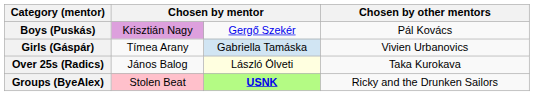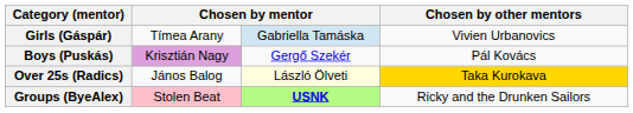 <table class="wikitable" style="text-align:center">
 <tr>
 <th spope="col" style="width:150px;">Category (mentor)</th>
 <th scope="col" colspan="2" style="width:300px;">Chosen by mentor</th>
 <th style="width:300px;">Chosen by other mentors</th>
+</tr>
+<tr>
+<th scope="col">Girls (Gáspár)</th>
+<td>Tímea Arany</td>
+<td bgcolor="#d1e5f3">Gabriella Tamáska</td>
+<td>Vivien Urbanovics</td>
 </tr>
 <tr>
 <th scope="col">Boys (Puskás)</th>
 <td bgcolor="#DDA0DD">Krisztián Nagy</td>
 <td><a href='#'>Gergő Szekér</a></td>
 <td>Pál Kovács</td>
 </tr>
 <tr>
-<th scope="col">Girls (Gáspár)</th>
-<td>Tímea Arany</td>
-<td bgcolor="#d1e5f3">Gabriella Tamáska</td>
-<td>Vivien Urbanovics</td>
-</tr>
-<tr>
 <th scope="col">Over 25s (Radics)</th>
 <td>János Balog</td>
 <td style="background: lightyellow;">László Ölveti</td>
-<td>Taka Kurokava</td>
+<td style="background: gold;">Taka Kurokava</td>
 </tr>
 <tr>
 <th scope="col">Groups (ByeAlex)</th>
 <td bgcolor="pink">Stolen Beat</td>
 <td bgcolor="#B4FB84"><strong><a href='#'>USNK</a></strong></td>
 <td>Ricky and the Drunken Sailors</td>
 </tr>
 </table>
